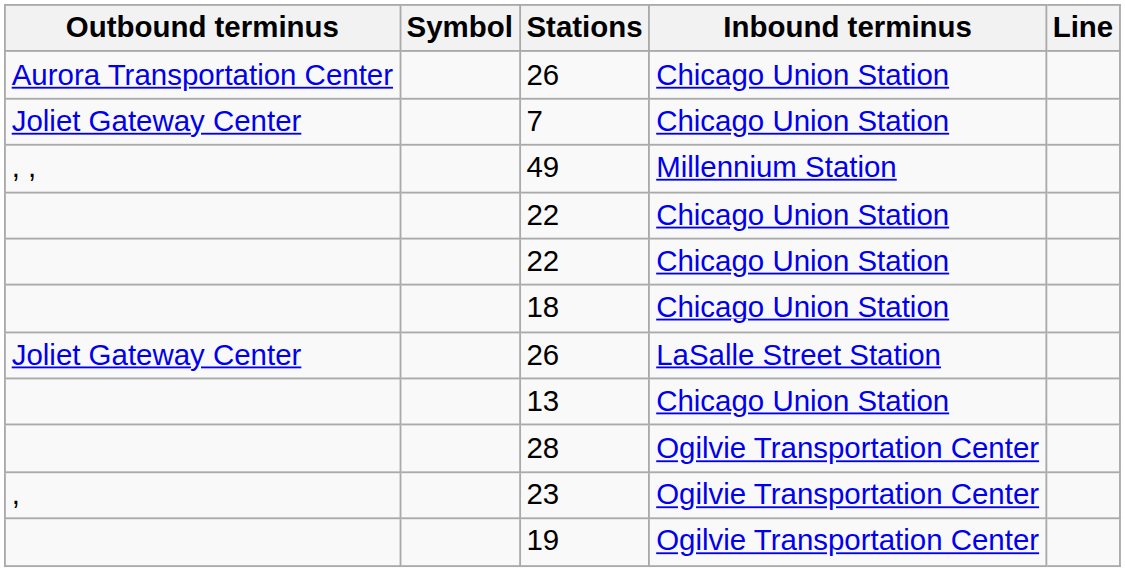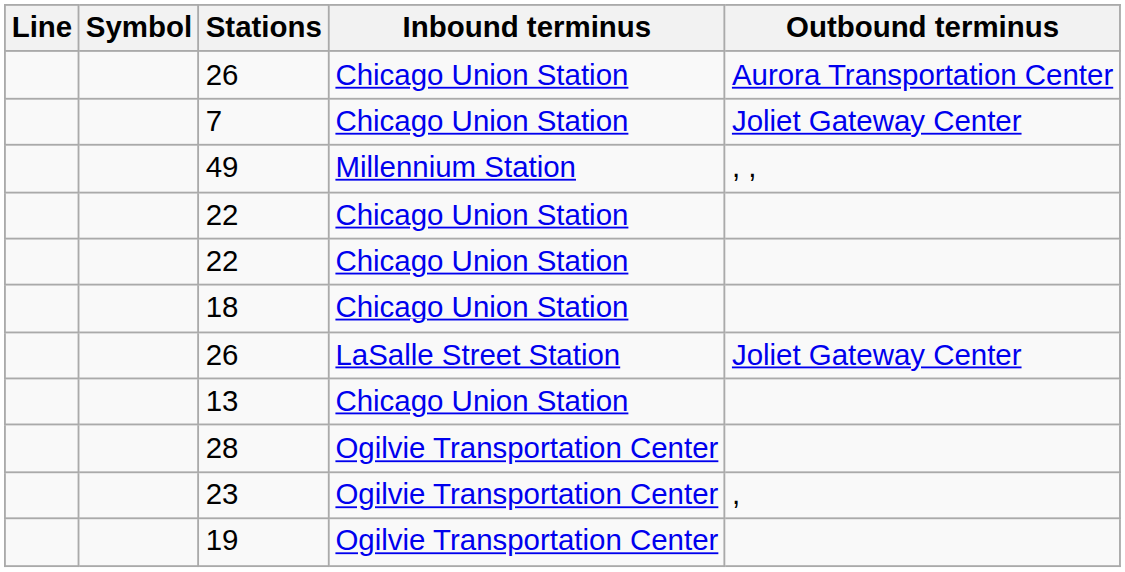 <table class="wikitable sortable">
 <tr>
-<th scope=col>Outbound terminus</th>
+<th scope=col>Line</th>
 <th>Symbol</th>
 <th scope=col>Stations</th>
 <th scope=col>Inbound terminus</th>
-<th scope=col>Line</th>
+<th scope=col>Outbound terminus</th>
 </tr>
 <tr>
-<td><a href='#'>Aurora Transportation Center</a></td>
+<td scope=row></td>
 <td></td>
 <td>26</td>
 <td><a href='#'>Chicago Union Station</a></td>
-<td scope=row></td>
+<td><a href='#'>Aurora Transportation Center</a></td>
 </tr>
 <tr>
-<td><a href='#'>Joliet Gateway Center</a></td>
+<td scope=row></td>
 <td></td>
 <td>7</td>
 <td><a href='#'>Chicago Union Station</a></td>
-<td scope=row></td>
+<td><a href='#'>Joliet Gateway Center</a></td>
 </tr>
 <tr>
-<td>, , </td>
+<td scope=row></td>
 <td></td>
 <td>49</td>
 <td><a href='#'>Millennium Station</a></td>
-<td scope=row></td>
+<td>, , </td>
 </tr>
 <tr>
-<td></td>
+<td scope=row></td>
 <td></td>
 <td>22</td>
 <td><a href='#'>Chicago Union Station</a></td>
-<td scope=row></td>
+<td></td>
 </tr>
 <tr>
-<td></td>
+<td scope=row></td>
 <td></td>
 <td>22</td>
 <td><a href='#'>Chicago Union Station</a></td>
-<td scope=row></td>
+<td></td>
 </tr>
 <tr>
-<td></td>
+<td scope=row></td>
 <td></td>
 <td>18</td>
 <td><a href='#'>Chicago Union Station</a></td>
-<td scope=row></td>
+<td></td>
 </tr>
 <tr>
-<td><a href='#'>Joliet Gateway Center</a></td>
+<td scope=row></td>
 <td></td>
 <td>26</td>
 <td><a href='#'>LaSalle Street Station</a></td>
-<td scope=row></td>
+<td><a href='#'>Joliet Gateway Center</a></td>
 </tr>
 <tr>
-<td></td>
+<td scope=row></td>
 <td></td>
 <td>13</td>
 <td><a href='#'>Chicago Union Station</a></td>
-<td scope=row></td>
+<td></td>
 </tr>
 <tr>
-<td></td>
+<td scope=row></td>
 <td></td>
 <td>28</td>
 <td><a href='#'>Ogilvie Transportation Center</a></td>
-<td scope=row></td>
+<td></td>
 </tr>
 <tr>
-<td>, </td>
+<td scope=row></td>
 <td></td>
 <td>23</td>
 <td><a href='#'>Ogilvie Transportation Center</a></td>
-<td scope=row></td>
+<td>, </td>
 </tr>
 <tr>
-<td></td>
+<td scope=row></td>
 <td></td>
 <td>19</td>
 <td><a href='#'>Ogilvie Transportation Center</a></td>
-<td scope=row></td>
+<td></td>
 </tr>
 </table>
